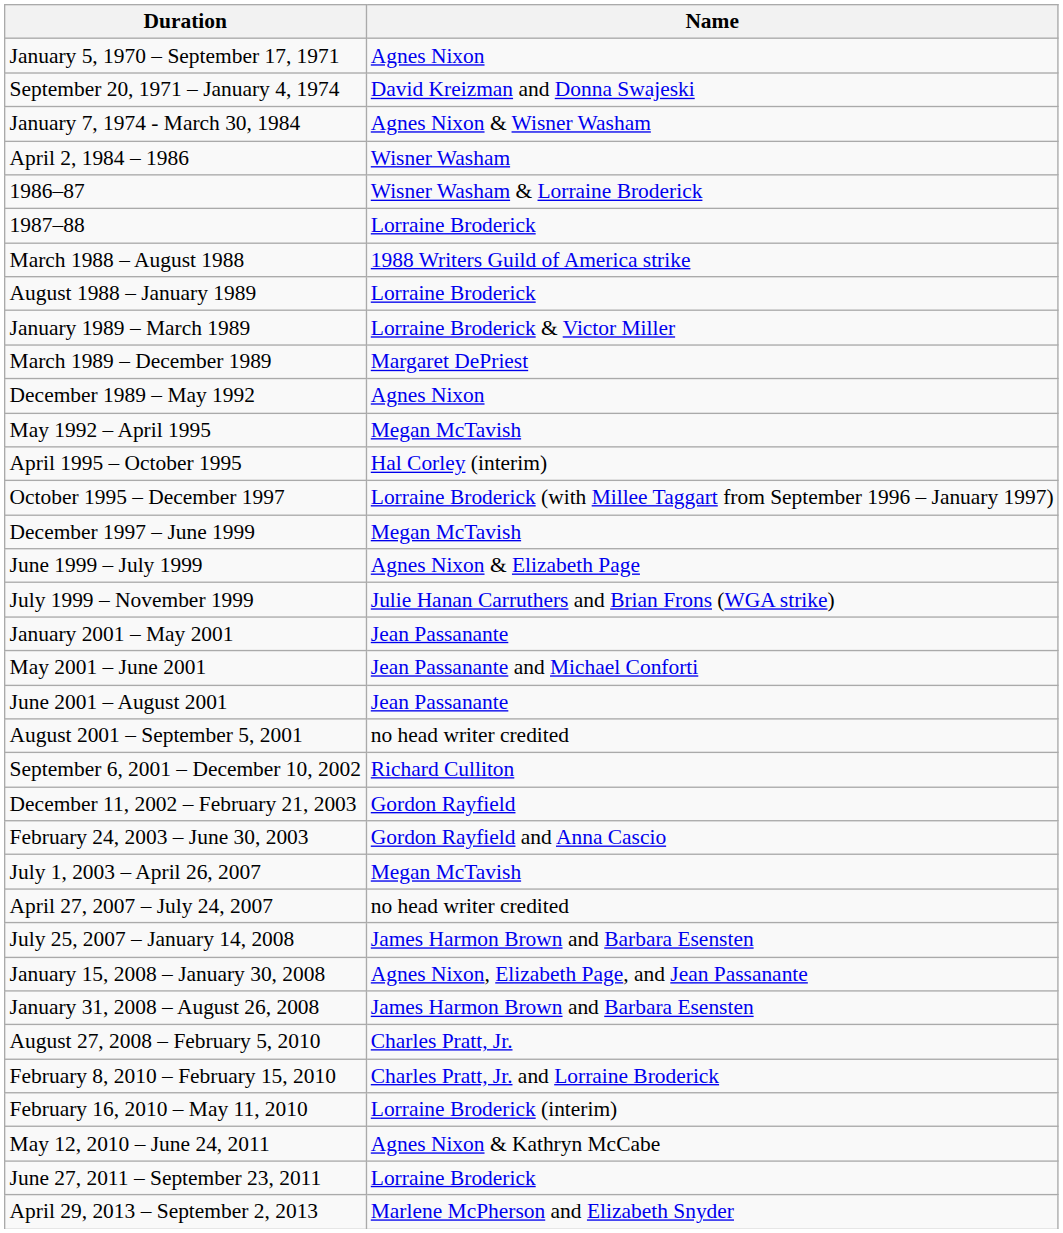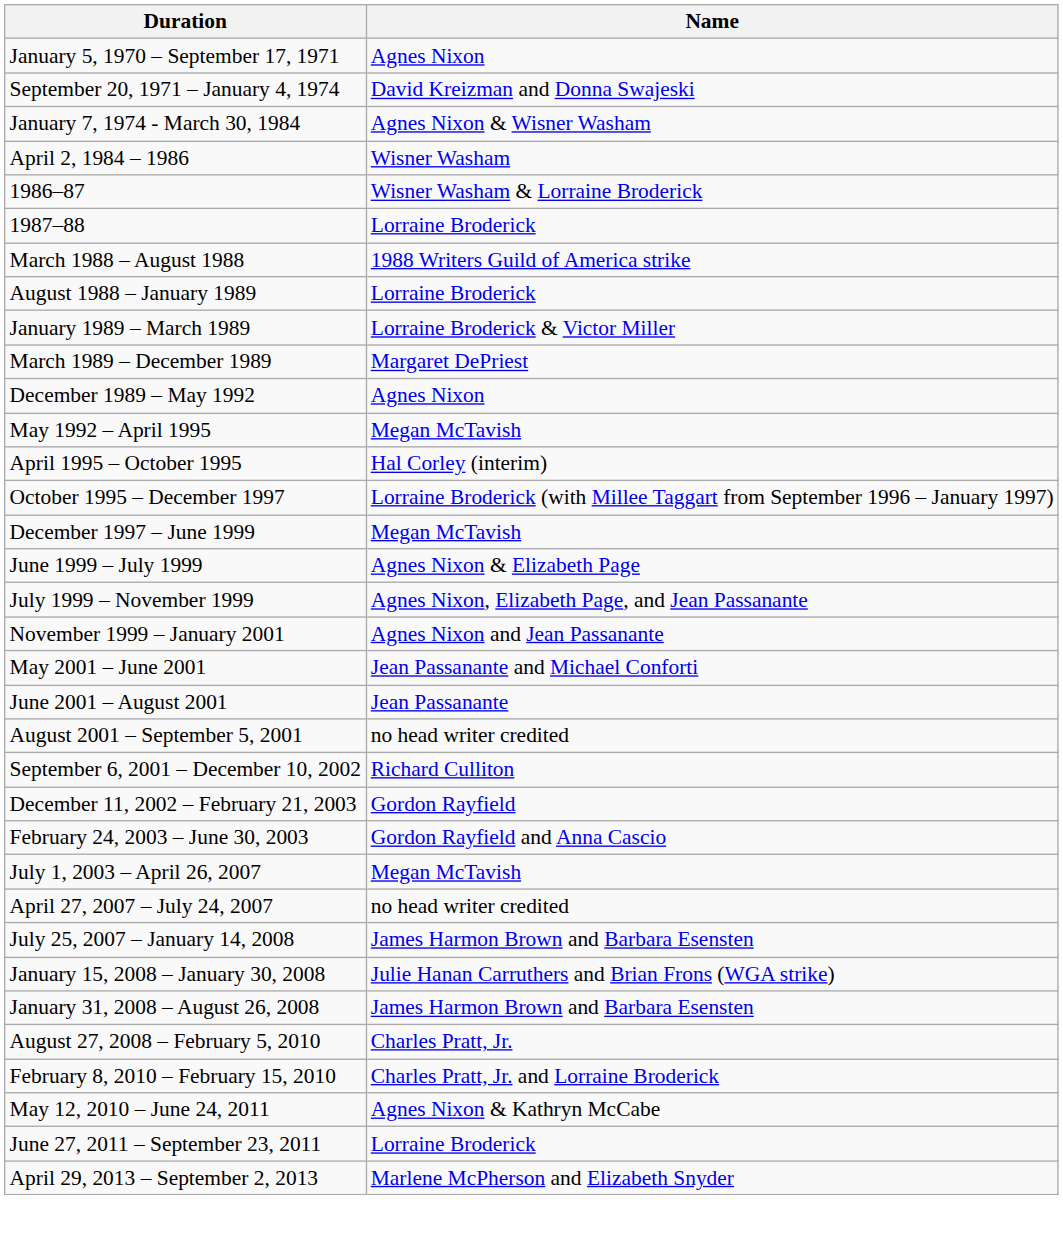 <table class="wikitable">
 <tr>
 <th>Duration</th>
 <th>Name</th>
 </tr>
 <tr>
 <td>January 5, 1970 – September 17, 1971</td>
 <td><a href='#'>Agnes Nixon</a></td>
 </tr>
 <tr>
 <td>September 20, 1971 – January 4, 1974</td>
 <td><a href='#'>David Kreizman</a> and <a href='#'>Donna Swajeski</a></td>
 </tr>
 <tr>
 <td>January 7, 1974 - March 30, 1984</td>
 <td><a href='#'>Agnes Nixon</a> & <a href='#'>Wisner Washam</a></td>
 </tr>
 <tr>
 <td>April 2, 1984 – 1986</td>
 <td><a href='#'>Wisner Washam</a></td>
 </tr>
 <tr>
 <td>1986–87</td>
 <td><a href='#'>Wisner Washam</a> & <a href='#'>Lorraine Broderick</a></td>
 </tr>
 <tr>
 <td>1987–88</td>
 <td><a href='#'>Lorraine Broderick</a></td>
 </tr>
 <tr>
 <td>March 1988 – August 1988</td>
 <td><a href='#'>1988 Writers Guild of America strike</a></td>
 </tr>
 <tr>
 <td>August 1988 – January 1989</td>
 <td><a href='#'>Lorraine Broderick</a></td>
 </tr>
 <tr>
 <td>January 1989 – March 1989</td>
 <td><a href='#'>Lorraine Broderick</a> & <a href='#'>Victor Miller</a></td>
 </tr>
 <tr>
 <td>March 1989 – December 1989</td>
 <td><a href='#'>Margaret DePriest</a></td>
 </tr>
 <tr>
 <td>December 1989 – May 1992</td>
 <td><a href='#'>Agnes Nixon</a></td>
 </tr>
 <tr>
 <td>May 1992 – April 1995</td>
 <td><a href='#'>Megan McTavish</a></td>
 </tr>
 <tr>
 <td>April 1995 – October 1995</td>
 <td><a href='#'>Hal Corley</a> (interim)</td>
 </tr>
 <tr>
 <td>October 1995 – December 1997</td>
 <td><a href='#'>Lorraine Broderick</a> (with <a href='#'>Millee Taggart</a> from September 1996 – January 1997)</td>
 </tr>
 <tr>
 <td>December 1997 – June 1999</td>
 <td><a href='#'>Megan McTavish</a></td>
 </tr>
 <tr>
 <td>June 1999 – July 1999</td>
 <td><a href='#'>Agnes Nixon</a> & <a href='#'>Elizabeth Page</a></td>
 </tr>
 <tr>
 <td>July 1999 – November 1999</td>
-<td><a href='#'>Julie Hanan Carruthers</a> and <a href='#'>Brian Frons</a> (<a href='#'>WGA strike</a>)</td>
+<td><a href='#'>Agnes Nixon</a>, <a href='#'>Elizabeth Page</a>, and <a href='#'>Jean Passanante</a></td>
 </tr>
 <tr>
-<td>January 2001 – May 2001</td>
-<td><a href='#'>Jean Passanante</a></td>
+<td>November 1999 – January 2001</td>
+<td><a href='#'>Agnes Nixon</a> and <a href='#'>Jean Passanante</a></td>
 </tr>
 <tr>
 <td>May 2001 – June 2001</td>
 <td><a href='#'>Jean Passanante</a> and <a href='#'>Michael Conforti</a></td>
 </tr>
 <tr>
 <td>June 2001 – August 2001</td>
 <td><a href='#'>Jean Passanante</a></td>
 </tr>
 <tr>
 <td>August 2001 – September 5, 2001</td>
 <td>no head writer credited</td>
 </tr>
 <tr>
 <td>September 6, 2001 – December 10, 2002</td>
 <td><a href='#'>Richard Culliton</a></td>
 </tr>
 <tr>
 <td>December 11, 2002 – February 21, 2003</td>
 <td><a href='#'>Gordon Rayfield</a></td>
 </tr>
 <tr>
 <td>February 24, 2003 – June 30, 2003</td>
 <td><a href='#'>Gordon Rayfield</a> and <a href='#'>Anna Cascio</a></td>
 </tr>
 <tr>
 <td>July 1, 2003 – April 26, 2007</td>
 <td><a href='#'>Megan McTavish</a></td>
 </tr>
 <tr>
 <td>April 27, 2007 – July 24, 2007</td>
 <td>no head writer credited</td>
 </tr>
 <tr>
 <td>July 25, 2007 – January 14, 2008</td>
 <td><a href='#'>James Harmon Brown</a> and <a href='#'>Barbara Esensten</a></td>
 </tr>
 <tr>
 <td>January 15, 2008 – January 30, 2008</td>
-<td><a href='#'>Agnes Nixon</a>, <a href='#'>Elizabeth Page</a>, and <a href='#'>Jean Passanante</a></td>
+<td><a href='#'>Julie Hanan Carruthers</a> and <a href='#'>Brian Frons</a> (<a href='#'>WGA strike</a>)</td>
 </tr>
 <tr>
 <td>January 31, 2008 – August 26, 2008</td>
 <td><a href='#'>James Harmon Brown</a> and <a href='#'>Barbara Esensten</a></td>
 </tr>
 <tr>
 <td>August 27, 2008 – February 5, 2010</td>
 <td><a href='#'>Charles Pratt, Jr.</a></td>
 </tr>
 <tr>
 <td>February 8, 2010 – February 15, 2010</td>
 <td><a href='#'>Charles Pratt, Jr.</a> and <a href='#'>Lorraine Broderick</a></td>
 </tr>
 <tr>
-<td>February 16, 2010 – May 11, 2010</td>
-<td><a href='#'>Lorraine Broderick</a> (interim)</td>
-</tr>
-<tr>
 <td>May 12, 2010 – June 24, 2011</td>
 <td><a href='#'>Agnes Nixon</a> & Kathryn McCabe</td>
 </tr>
 <tr>
 <td>June 27, 2011 – September 23, 2011</td>
 <td><a href='#'>Lorraine Broderick</a></td>
 </tr>
 <tr>
 <td>April 29, 2013 – September 2, 2013</td>
 <td><a href='#'>Marlene McPherson</a> and <a href='#'>Elizabeth Snyder</a></td>
 </tr>
 </table>
